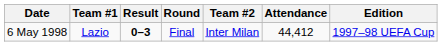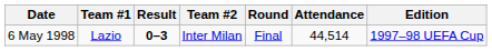 <table class="wikitable plainrowheaders sortable" style="text-align:center">
 <tr>
 <th>Date</th>
 <th>Team #1</th>
 <th>Result</th>
+<th>Team #2</th>
 <th>Round</th>
-<th>Team #2</th>
 <th>Attendance</th>
 <th>Edition</th>
 </tr>
 <tr>
 <td>6 May 1998</td>
 <td> <a href='#'>Lazio</a></td>
 <td><strong>0–3</strong></td>
+<td> <a href='#'>Inter Milan</a></td>
 <td><a href='#'>Final</a></td>
-<td> <a href='#'>Inter Milan</a></td>
-<td>44,412</td>
+<td>44,514</td>
 <td><a href='#'>1997–98 UEFA Cup</a></td>
 </tr>
 </table>
